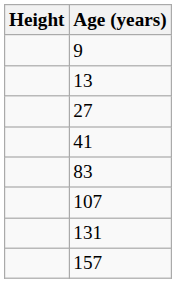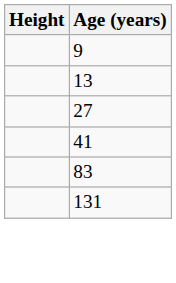 <table class="wikitable">
 <tr>
 <th>Height</th>
 <th>Age (years)</th>
 </tr>
 <tr>
 <td></td>
 <td>9</td>
 </tr>
 <tr>
 <td></td>
 <td>13</td>
 </tr>
 <tr>
 <td></td>
 <td>27</td>
 </tr>
 <tr>
 <td></td>
 <td>41</td>
 </tr>
 <tr>
 <td></td>
 <td>83</td>
 </tr>
 <tr>
 <td></td>
-<td>107</td>
-</tr>
-<tr>
-<td></td>
 <td>131</td>
 </tr>
-<tr>
-<td></td>
-<td>157</td>
-</tr>
 </table>
